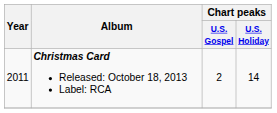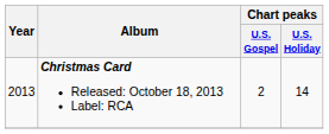 <table class="wikitable">
 <tr>
 <th rowspan="2">Year</th>
 <th rowspan="2" width="260">Album</th>
 <th colspan="2">Chart peaks </th>
 </tr>
 <tr>
 <th width="35"><small><a href='#'>U.S. Gospel</a></small><br></th>
 <th width="35"><small><a href='#'>U.S. Holiday</a></small><br></th>
 </tr>
 <tr>
-<td>2011</td>
+<td>2013</td>
 <td><strong><em>Christmas Card</em></strong><br><ul><li>Released: October 18, 2013</li><li>Label: RCA</li></ul></td>
 <td align="center">2</td>
 <td align="center">14</td>
 </tr>
 <tr>
 </tr>
 </table>
